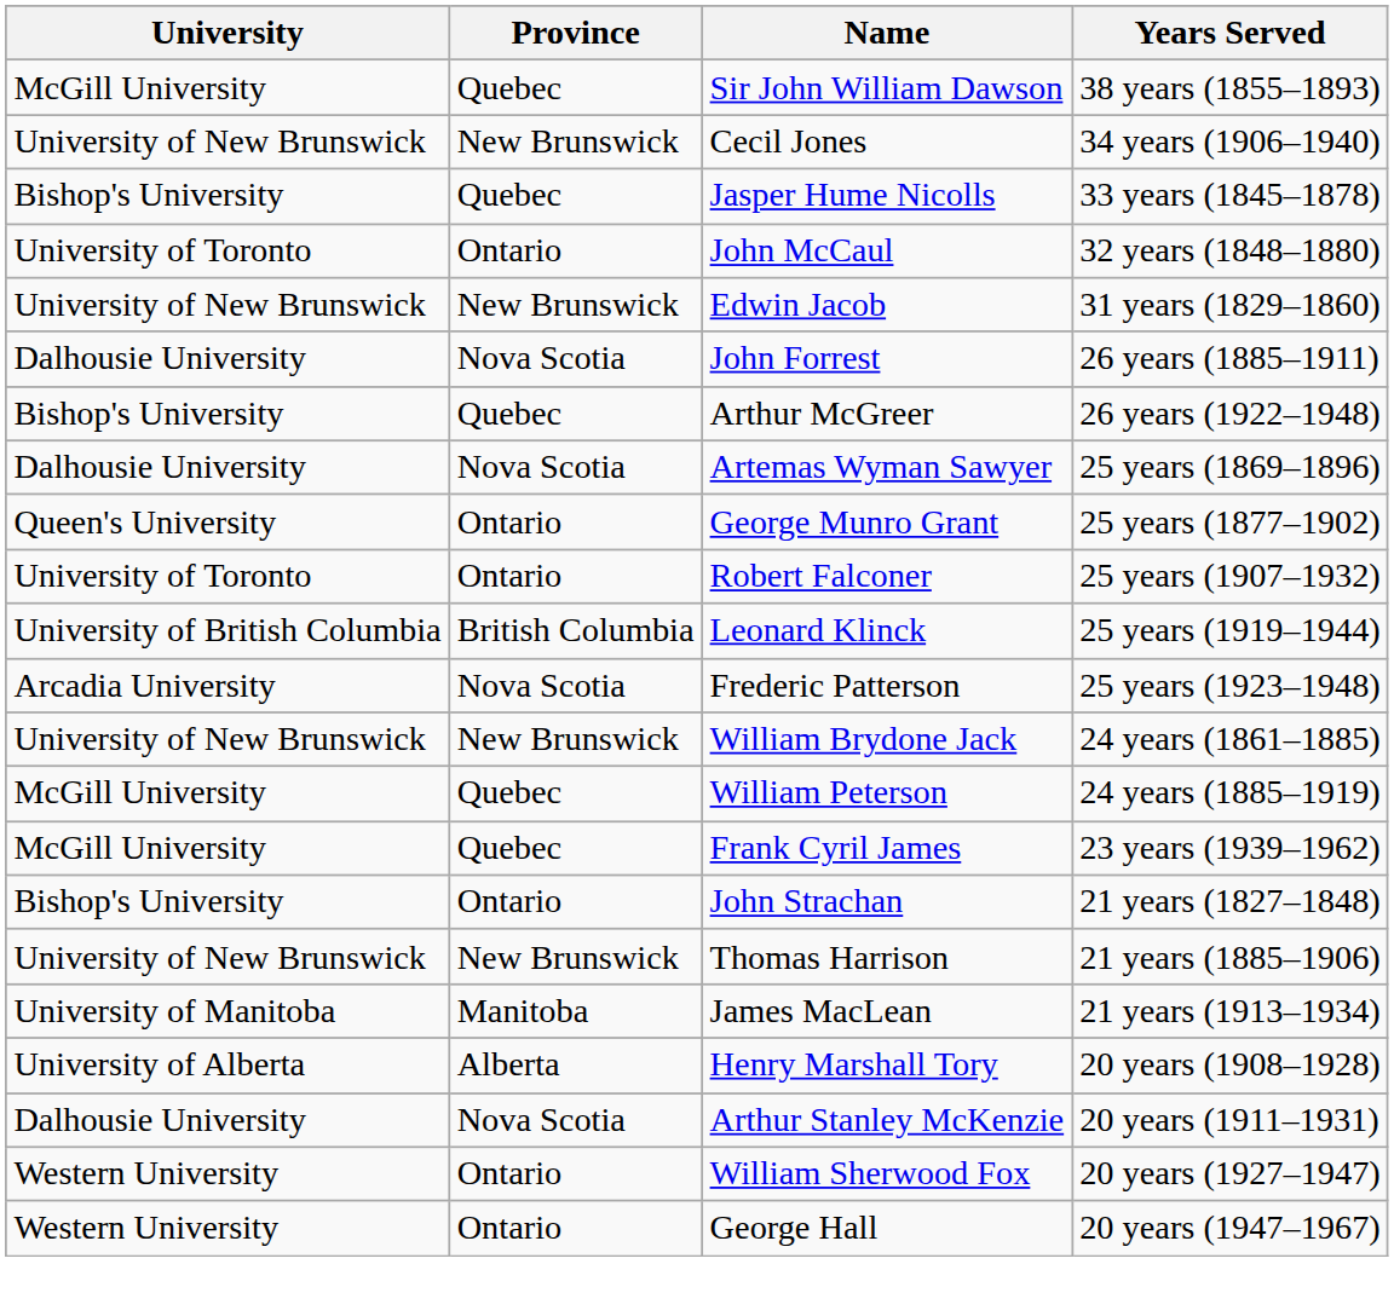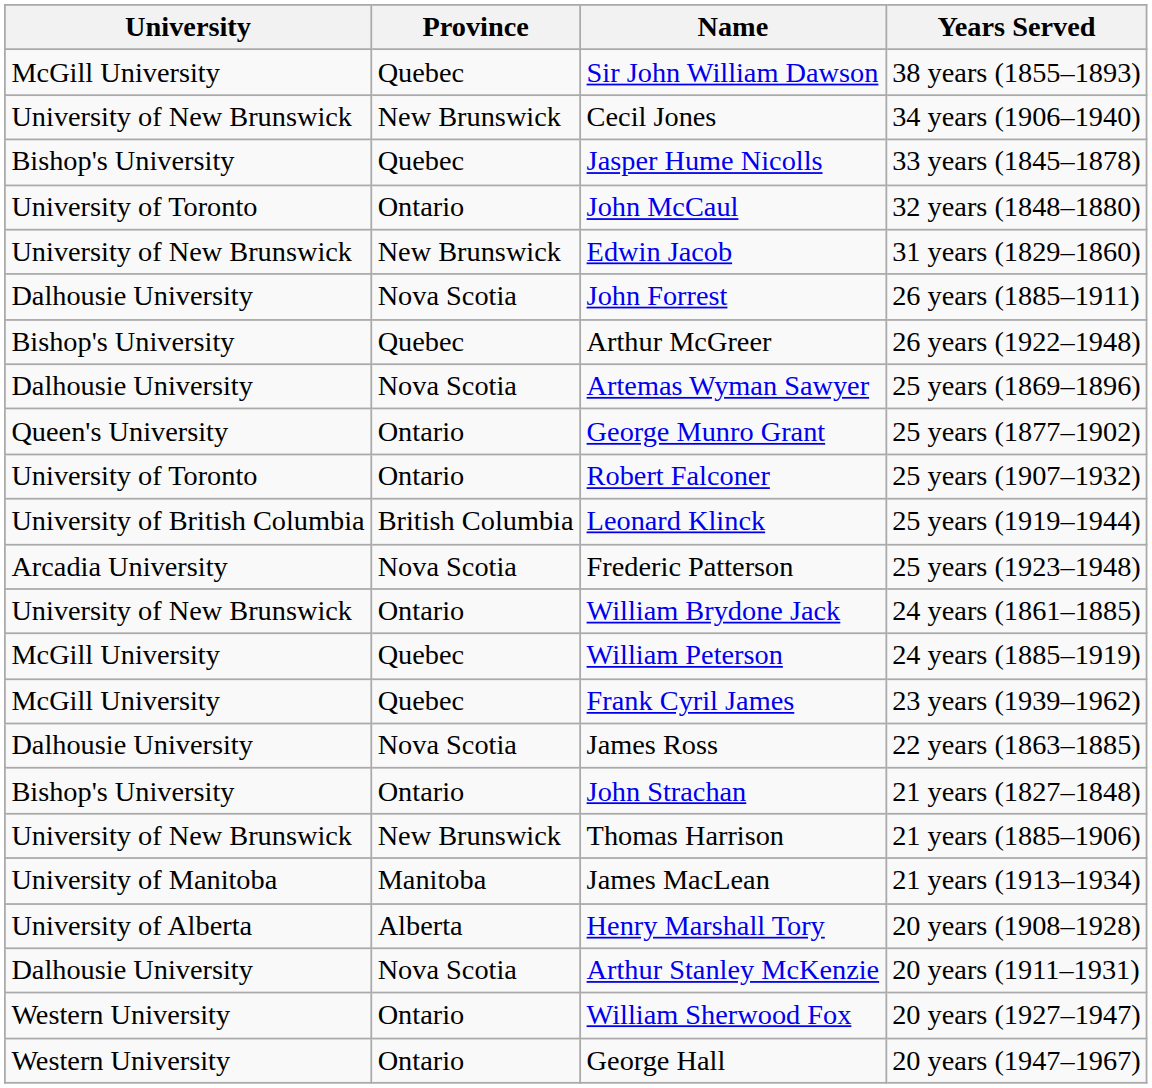 <table class="wikitable sortable" style="text-align:left;">
 <tr>
 <th>University</th>
 <th>Province</th>
 <th>Name</th>
 <th>Years Served</th>
 </tr>
 <tr>
 <td>McGill University</td>
 <td>Quebec</td>
 <td><a href='#'>Sir John William Dawson</a></td>
 <td>38 years (1855–1893)</td>
 </tr>
 <tr>
 <td>University of New Brunswick</td>
 <td>New Brunswick</td>
 <td>Cecil Jones</td>
 <td>34 years (1906–1940)</td>
 </tr>
 <tr>
 <td>Bishop's University</td>
 <td>Quebec</td>
 <td><a href='#'>Jasper Hume Nicolls</a></td>
 <td>33 years (1845–1878)</td>
 </tr>
 <tr>
 <td>University of Toronto</td>
 <td>Ontario</td>
 <td><a href='#'>John McCaul</a></td>
 <td>32 years (1848–1880)</td>
 </tr>
 <tr>
 <td>University of New Brunswick</td>
 <td>New Brunswick</td>
 <td><a href='#'>Edwin Jacob</a></td>
 <td>31 years (1829–1860)</td>
 </tr>
 <tr>
 <td>Dalhousie University</td>
 <td>Nova Scotia</td>
 <td><a href='#'>John Forrest</a></td>
 <td>26 years (1885–1911)</td>
 </tr>
 <tr>
 <td>Bishop's University</td>
 <td>Quebec</td>
 <td>Arthur McGreer</td>
 <td>26 years (1922–1948)</td>
 </tr>
 <tr>
 <td>Dalhousie University</td>
 <td>Nova Scotia</td>
 <td><a href='#'>Artemas Wyman Sawyer</a></td>
 <td>25 years (1869–1896)</td>
 </tr>
 <tr>
 <td>Queen's University</td>
 <td>Ontario</td>
 <td><a href='#'>George Munro Grant</a></td>
 <td>25 years (1877–1902)</td>
 </tr>
 <tr>
 <td>University of Toronto</td>
 <td>Ontario</td>
 <td><a href='#'>Robert Falconer</a></td>
 <td>25 years (1907–1932)</td>
 </tr>
 <tr>
 <td>University of British Columbia</td>
 <td>British Columbia</td>
 <td><a href='#'>Leonard Klinck</a></td>
 <td>25 years (1919–1944)</td>
 </tr>
 <tr>
 <td>Arcadia University</td>
 <td>Nova Scotia</td>
 <td>Frederic Patterson</td>
 <td>25 years (1923–1948)</td>
 </tr>
 <tr>
 <td>University of New Brunswick</td>
-<td>New Brunswick</td>
+<td>Ontario</td>
 <td><a href='#'>William Brydone Jack</a></td>
 <td>24 years (1861–1885)</td>
 </tr>
 <tr>
 <td>McGill University</td>
 <td>Quebec</td>
 <td><a href='#'>William Peterson</a></td>
 <td>24 years (1885–1919)</td>
 </tr>
 <tr>
 <td>McGill University</td>
 <td>Quebec</td>
 <td><a href='#'>Frank Cyril James</a></td>
 <td>23 years (1939–1962)</td>
+</tr>
+<tr>
+<td>Dalhousie University</td>
+<td>Nova Scotia</td>
+<td>James Ross</td>
+<td>22 years (1863–1885)</td>
 </tr>
 <tr>
 <td>Bishop's University</td>
 <td>Ontario</td>
 <td><a href='#'>John Strachan</a></td>
 <td>21 years (1827–1848)</td>
 </tr>
 <tr>
 <td>University of New Brunswick</td>
 <td>New Brunswick</td>
 <td>Thomas Harrison</td>
 <td>21 years (1885–1906)</td>
 </tr>
 <tr>
 <td>University of Manitoba</td>
 <td>Manitoba</td>
 <td>James MacLean</td>
 <td>21 years (1913–1934)</td>
 </tr>
 <tr>
 <td>University of Alberta</td>
 <td>Alberta</td>
 <td><a href='#'>Henry Marshall Tory</a></td>
 <td>20 years (1908–1928)</td>
 </tr>
 <tr>
 <td>Dalhousie University</td>
 <td>Nova Scotia</td>
 <td><a href='#'>Arthur Stanley McKenzie</a></td>
 <td>20 years (1911–1931)</td>
 </tr>
 <tr>
 <td>Western University</td>
 <td>Ontario</td>
 <td><a href='#'>William Sherwood Fox</a></td>
 <td>20 years (1927–1947)</td>
 </tr>
 <tr>
 <td>Western University</td>
 <td>Ontario</td>
 <td>George Hall</td>
 <td>20 years (1947–1967)</td>
 </tr>
 </table>
